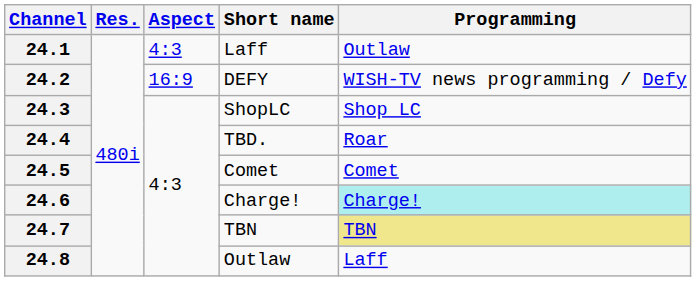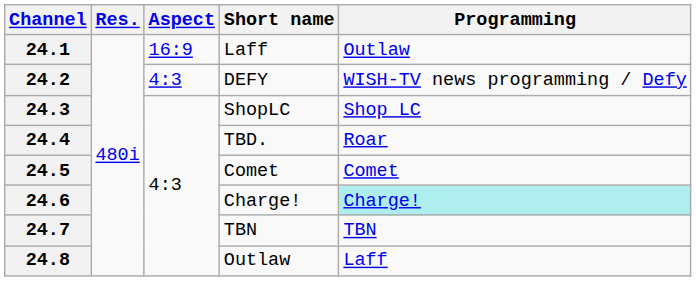 <table class="wikitable">
 <tr>
 <th><a href='#'>Channel</a></th>
 <th><a href='#'>Res.</a></th>
 <th><a href='#'>Aspect</a></th>
 <th>Short name</th>
 <th>Programming</th>
 </tr>
 <tr>
 <th scope = "col">24.1</th>
 <td rowspan="8"><a href='#'>480i</a></td>
-<td><a href='#'>4:3</a></td>
+<td><a href='#'>16:9</a></td>
 <td>Laff</td>
 <td><a href='#'>Outlaw</a></td>
 </tr>
 <tr>
 <th scope = "col">24.2</th>
-<td><a href='#'>16:9</a></td>
+<td><a href='#'>4:3</a></td>
 <td>DEFY</td>
 <td><a href='#'>WISH-TV</a> news programming / <a href='#'>Defy</a></td>
 </tr>
 <tr>
 <th scope = "col">24.3</th>
 <td rowspan="6">4:3</td>
 <td>ShopLC</td>
 <td><a href='#'>Shop LC</a></td>
 </tr>
 <tr>
 <th scope = "col">24.4</th>
 <td>TBD.</td>
 <td><a href='#'>Roar</a></td>
 </tr>
 <tr>
 <th scope = "col">24.5</th>
 <td>Comet</td>
 <td><a href='#'>Comet</a></td>
 </tr>
 <tr>
 <th scope = "col">24.6</th>
 <td>Charge!</td>
 <td style="background: paleturquoise;"><a href='#'>Charge!</a></td>
 </tr>
 <tr>
 <th scope = "col">24.7</th>
 <td>TBN</td>
-<td style="background: khaki;"><a href='#'>TBN</a></td>
+<td><a href='#'>TBN</a></td>
 </tr>
 <tr>
 <th scope = "col">24.8</th>
 <td>Outlaw</td>
 <td><a href='#'>Laff</a></td>
 </tr>
 </table>
